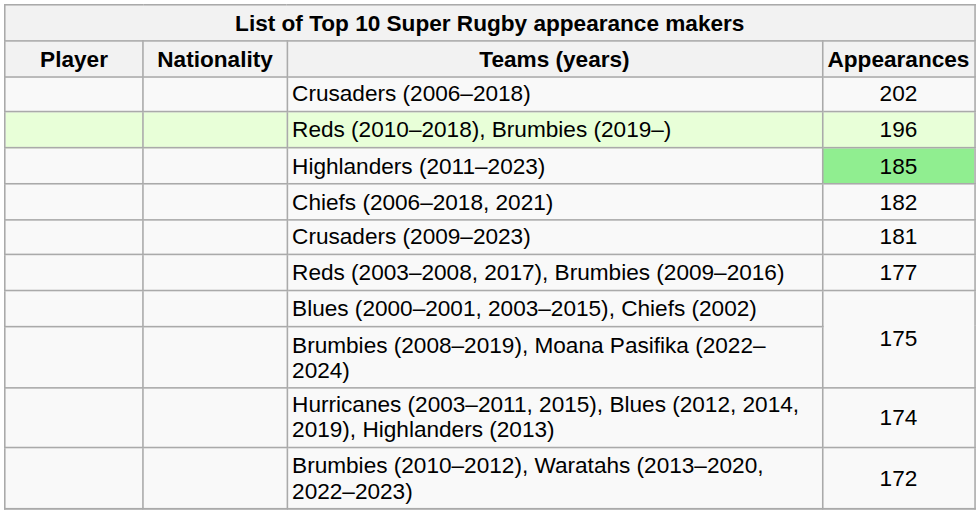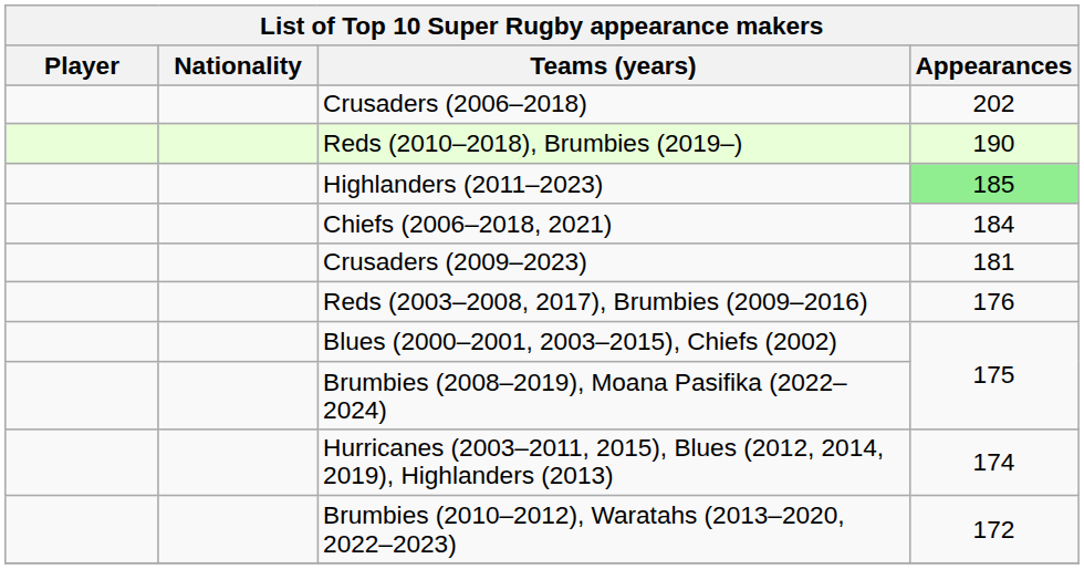 <table class="wikitable collapsible sortable" style="text-align:left; font-size:90%; width:70%">
 <tr>
 <th colspan=4>List of Top 10 Super Rugby appearance makers</th>
 </tr>
 <tr>
 <th style="width:15%;">Player</th>
 <th style="width:15%;">Nationality</th>
 <th style="width:60%;">Teams (years)</th>
 <th style="width:10%;">Appearances</th>
 </tr>
 <tr>
 <td></td>
 <td></td>
 <td>Crusaders (2006–2018)</td>
 <td align=center>202</td>
 </tr>
 <tr bgcolor="#E8FFD8">
 <td></td>
 <td></td>
 <td>Reds (2010–2018), Brumbies (2019–)</td>
-<td align="center">196</td>
+<td align="center">190</td>
 </tr>
 <tr>
 <td></td>
 <td></td>
 <td>Highlanders (2011–2023)</td>
 <td align=center style="background: lightgreen;">185</td>
 </tr>
 <tr>
 <td></td>
 <td></td>
 <td>Chiefs (2006–2018, 2021)</td>
-<td align=center>182</td>
+<td align=center>184</td>
 </tr>
 <tr>
 <td></td>
 <td></td>
 <td>Crusaders (2009–2023)</td>
 <td align=center>181</td>
 </tr>
 <tr>
 <td></td>
 <td></td>
 <td>Reds (2003–2008, 2017), Brumbies (2009–2016)</td>
-<td align=center>177</td>
+<td align=center>176</td>
 </tr>
 <tr>
 <td></td>
 <td></td>
 <td>Blues (2000–2001, 2003–2015), Chiefs (2002)</td>
 <td rowspan=2 align=center>175</td>
 </tr>
 <tr>
 <td></td>
 <td></td>
 <td>Brumbies (2008–2019), Moana Pasifika (2022–2024)</td>
 </tr>
 <tr>
 <td></td>
 <td></td>
 <td>Hurricanes (2003–2011, 2015), Blues (2012, 2014, 2019), Highlanders (2013)</td>
 <td align=center>174</td>
 </tr>
 <tr>
 <td></td>
 <td></td>
 <td>Brumbies (2010–2012), Waratahs (2013–2020, 2022–2023)</td>
 <td align=center>172</td>
 </tr>
 <tr>
 </tr>
 </table>
